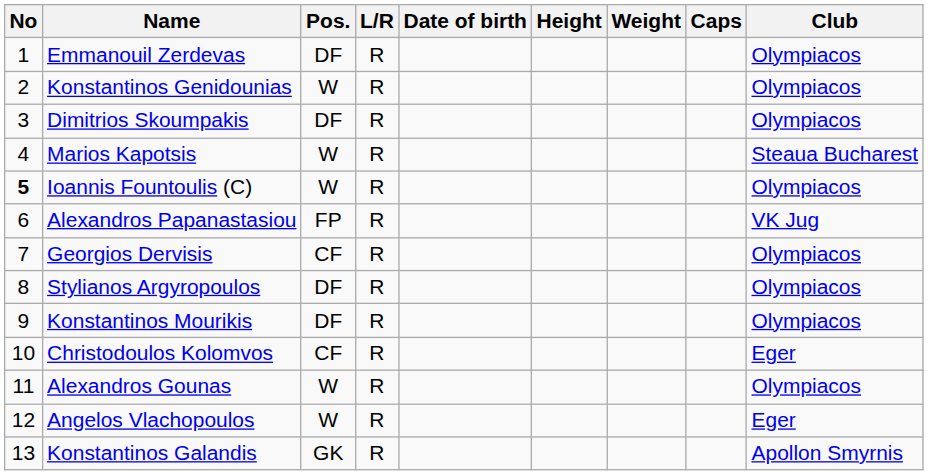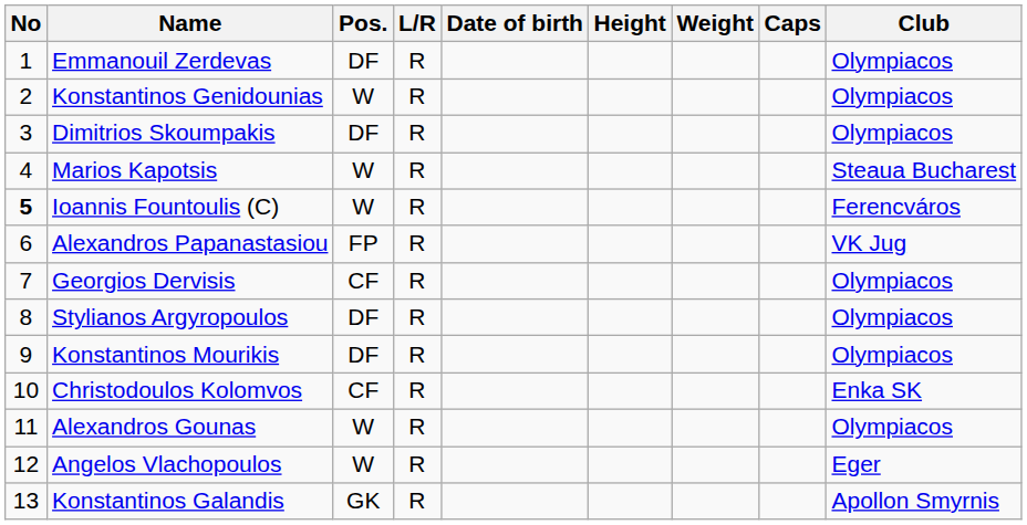 <table class="wikitable sortable" style="text-align:center;">
 <tr>
 <th>No</th>
 <th>Name</th>
 <th>Pos.</th>
 <th>L/R</th>
 <th>Date of birth</th>
 <th>Height</th>
 <th>Weight</th>
 <th>Caps</th>
 <th>Club</th>
 </tr>
 <tr>
 <td>1</td>
 <td align=left><a href='#'>Emmanouil Zerdevas</a></td>
 <td>DF</td>
 <td>R</td>
 <td align=left></td>
 <td></td>
 <td></td>
 <td></td>
 <td align=left> <a href='#'>Olympiacos</a></td>
 </tr>
 <tr>
 <td>2</td>
 <td align=left><a href='#'>Konstantinos Genidounias</a></td>
 <td>W</td>
 <td>R</td>
 <td align=left></td>
 <td></td>
 <td></td>
 <td></td>
 <td align=left> <a href='#'>Olympiacos</a></td>
 </tr>
 <tr>
 <td>3</td>
 <td align=left><a href='#'>Dimitrios Skoumpakis</a></td>
 <td>DF</td>
 <td>R</td>
 <td align=left></td>
 <td></td>
 <td></td>
 <td></td>
 <td align=left> <a href='#'>Olympiacos</a></td>
 </tr>
 <tr>
 <td>4</td>
 <td align=left><a href='#'>Marios Kapotsis</a></td>
 <td>W</td>
 <td>R</td>
 <td align=left></td>
 <td></td>
 <td></td>
 <td></td>
 <td align=left> <a href='#'>Steaua Bucharest</a></td>
 </tr>
 <tr>
 <td><strong>5</strong></td>
 <td align=left><a href='#'>Ioannis Fountoulis</a> (C)</td>
 <td>W</td>
 <td>R</td>
 <td align=left></td>
 <td></td>
 <td></td>
 <td></td>
-<td align=left> <a href='#'>Olympiacos</a></td>
+<td align=left> <a href='#'>Ferencváros</a></td>
 </tr>
 <tr>
 <td>6</td>
 <td align=left><a href='#'>Alexandros Papanastasiou</a></td>
 <td>FP</td>
 <td>R</td>
 <td align=left></td>
 <td></td>
 <td></td>
 <td></td>
 <td align=left> <a href='#'>VK Jug</a></td>
 </tr>
 <tr>
 <td>7</td>
 <td align=left><a href='#'>Georgios Dervisis</a></td>
 <td>CF</td>
 <td>R</td>
 <td align=left></td>
 <td></td>
 <td></td>
 <td></td>
 <td align=left> <a href='#'>Olympiacos</a></td>
 </tr>
 <tr>
 <td>8</td>
 <td align=left><a href='#'>Stylianos Argyropoulos</a></td>
 <td>DF</td>
 <td>R</td>
 <td align=left></td>
 <td></td>
 <td></td>
 <td></td>
 <td align=left> <a href='#'>Olympiacos</a></td>
 </tr>
 <tr>
 <td>9</td>
 <td align=left><a href='#'>Konstantinos Mourikis</a></td>
 <td>DF</td>
 <td>R</td>
 <td align=left></td>
 <td></td>
 <td></td>
 <td></td>
 <td align=left> <a href='#'>Olympiacos</a></td>
 </tr>
 <tr>
 <td>10</td>
 <td align=left><a href='#'>Christodoulos Kolomvos</a></td>
 <td>CF</td>
 <td>R</td>
 <td align=left></td>
 <td></td>
 <td></td>
 <td></td>
-<td align=left> <a href='#'>Eger</a></td>
+<td align=left> <a href='#'>Enka SK</a></td>
 </tr>
 <tr>
 <td>11</td>
 <td align=left><a href='#'>Alexandros Gounas</a></td>
 <td>W</td>
 <td>R</td>
 <td align=left></td>
 <td></td>
 <td></td>
 <td></td>
 <td align=left> <a href='#'>Olympiacos</a></td>
 </tr>
 <tr>
 <td>12</td>
 <td align=left><a href='#'>Angelos Vlachopoulos</a></td>
 <td>W</td>
 <td>R</td>
 <td align=left></td>
 <td></td>
 <td></td>
 <td></td>
 <td align=left> <a href='#'>Eger</a></td>
 </tr>
 <tr>
 <td>13</td>
 <td align=left><a href='#'>Konstantinos Galandis</a></td>
 <td>GK</td>
 <td>R</td>
 <td align=left></td>
 <td></td>
 <td></td>
 <td></td>
 <td align=left> <a href='#'>Apollon Smyrnis</a></td>
 </tr>
 </table>
